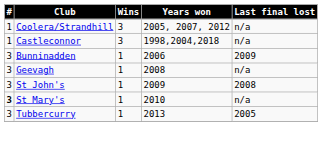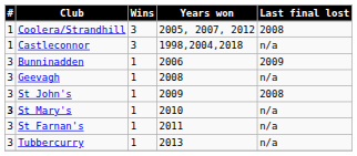 <table class="wikitable">
 <tr>
 <th style="background:black;color:white">#</th>
 <th style="background:black;color:white">Club</th>
 <th style="background:black;color:white">Wins</th>
 <th style="background:black;color:white">Years won</th>
 <th style="background:black;color:white">Last final lost</th>
 </tr>
 <tr>
 <td>1</td>
 <td><a href='#'>Coolera/Strandhill</a></td>
 <td>3</td>
 <td>2005, 2007, 2012</td>
-<td>n/a</td>
+<td>2008</td>
 </tr>
 <tr>
 <td>1</td>
 <td><a href='#'>Castleconnor</a></td>
 <td>3</td>
 <td>1998,2004,2018</td>
 <td>n/a</td>
 </tr>
 <tr>
 <td>3</td>
 <td><a href='#'>Bunninadden</a></td>
 <td>1</td>
 <td>2006</td>
 <td>2009</td>
 </tr>
 <tr>
 <td>3</td>
 <td><a href='#'>Geevagh</a></td>
 <td>1</td>
 <td>2008</td>
 <td>n/a</td>
 </tr>
 <tr>
 <td>3</td>
 <td><a href='#'>St John's</a></td>
 <td>1</td>
 <td>2009</td>
 <td>2008</td>
 </tr>
 <tr>
 <td><strong>3</strong></td>
 <td><a href='#'>St Mary's</a></td>
 <td>1</td>
 <td>2010</td>
 <td>n/a</td>
 </tr>
 <tr>
 <td>3</td>
+<td><a href='#'>St Farnan's</a></td>
+<td>1</td>
+<td>2011</td>
+<td>n/a</td>
+</tr>
+<tr>
+<td>3</td>
 <td><a href='#'>Tubbercurry</a></td>
 <td>1</td>
 <td>2013</td>
-<td>2005</td>
+<td>n/a</td>
 </tr>
 <tr>
 </tr>
 </table>
